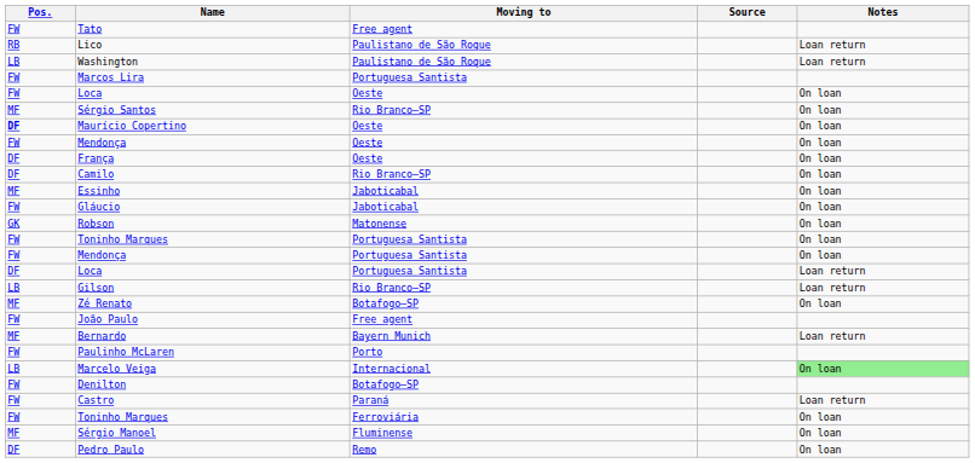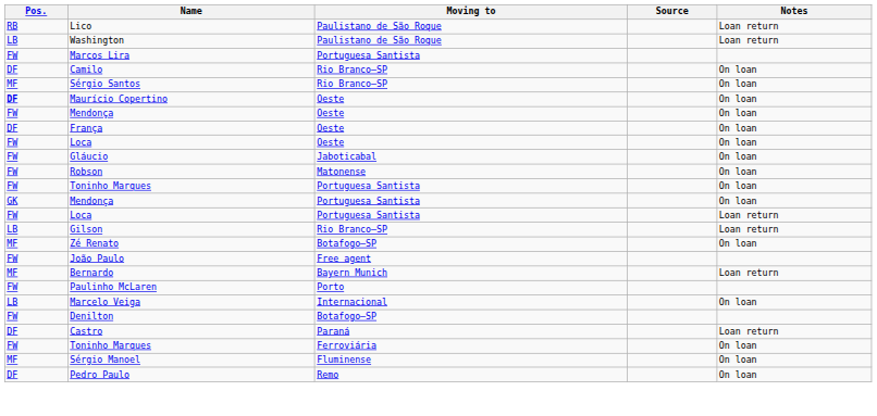 <table class="wikitable sortable" style="width:60%; text-align:center; font-size:95%; text-align:left;">
 <tr>
 <th><a href='#'>Pos.</a></th>
 <th>Name</th>
 <th>Moving to</th>
 <th>Source</th>
 <th>Notes</th>
-</tr>
-<tr>
-<td><a href='#'>FW</a></td>
-<td style="text-align:left;"> <a href='#'>Tato</a></td>
-<td style="text-align:left;"><a href='#'>Free agent</a></td>
-<td></td>
-<td></td>
 </tr>
 <tr>
 <td><a href='#'>RB</a></td>
 <td style="text-align:left;"> Lico</td>
 <td style="text-align:left;"><a href='#'>Paulistano de São Roque</a></td>
 <td></td>
 <td>Loan return</td>
 </tr>
 <tr>
 <td><a href='#'>LB</a></td>
 <td style="text-align:left;"> Washington</td>
 <td style="text-align:left;"><a href='#'>Paulistano de São Roque</a></td>
 <td></td>
 <td>Loan return</td>
 </tr>
 <tr>
 <td><a href='#'>FW</a></td>
 <td style="text-align:left;"> <a href='#'>Marcos Lira</a></td>
 <td style="text-align:left;"><a href='#'>Portuguesa Santista</a></td>
 <td></td>
 <td></td>
 </tr>
 <tr>
-<td><a href='#'>FW</a></td>
-<td style="text-align:left;"> <a href='#'>Loca</a></td>
-<td style="text-align:left;"><a href='#'>Oeste</a></td>
+<td><a href='#'>DF</a></td>
+<td style="text-align:left;"> <a href='#'>Camilo</a></td>
+<td style="text-align:left;"><a href='#'>Rio Branco–SP</a></td>
 <td></td>
 <td>On loan</td>
 </tr>
 <tr>
 <td><a href='#'>MF</a></td>
 <td style="text-align:left;"> <a href='#'>Sérgio Santos</a></td>
 <td style="text-align:left;"><a href='#'>Rio Branco–SP</a></td>
 <td></td>
 <td>On loan</td>
 </tr>
 <tr>
 <td><strong><a href='#'>DF</a></strong></td>
 <td style="text-align:left;"> <a href='#'>Maurício Copertino</a></td>
 <td style="text-align:left;"><a href='#'>Oeste</a></td>
 <td></td>
 <td>On loan</td>
 </tr>
 <tr>
 <td><a href='#'>FW</a></td>
 <td style="text-align:left;"> <a href='#'>Mendonça</a></td>
 <td style="text-align:left;"><a href='#'>Oeste</a></td>
 <td></td>
 <td>On loan</td>
 </tr>
 <tr>
 <td><a href='#'>DF</a></td>
 <td style="text-align:left;"> <a href='#'>França</a></td>
 <td style="text-align:left;"><a href='#'>Oeste</a></td>
 <td></td>
 <td>On loan</td>
 </tr>
 <tr>
-<td><a href='#'>DF</a></td>
-<td style="text-align:left;"> <a href='#'>Camilo</a></td>
-<td style="text-align:left;"><a href='#'>Rio Branco–SP</a></td>
-<td></td>
-<td>On loan</td>
-</tr>
-<tr>
-<td><a href='#'>MF</a></td>
-<td style="text-align:left;"> <a href='#'>Essinho</a></td>
-<td style="text-align:left;"><a href='#'>Jaboticabal</a></td>
+<td><a href='#'>FW</a></td>
+<td style="text-align:left;"> <a href='#'>Loca</a></td>
+<td style="text-align:left;"><a href='#'>Oeste</a></td>
 <td></td>
 <td>On loan</td>
 </tr>
 <tr>
 <td><a href='#'>FW</a></td>
 <td style="text-align:left;"> <a href='#'>Gláucio</a></td>
 <td style="text-align:left;"><a href='#'>Jaboticabal</a></td>
 <td></td>
 <td>On loan</td>
 </tr>
 <tr>
-<td><a href='#'>GK</a></td>
+<td><a href='#'>FW</a></td>
 <td style="text-align:left;"> <a href='#'>Robson</a></td>
 <td style="text-align:left;"><a href='#'>Matonense</a></td>
 <td></td>
 <td>On loan</td>
 </tr>
 <tr>
 <td><a href='#'>FW</a></td>
 <td style="text-align:left;"> <a href='#'>Toninho Marques</a></td>
 <td style="text-align:left;"><a href='#'>Portuguesa Santista</a></td>
 <td></td>
 <td>On loan</td>
 </tr>
 <tr>
-<td><a href='#'>FW</a></td>
+<td><a href='#'>GK</a></td>
 <td style="text-align:left;"> <a href='#'>Mendonça</a></td>
 <td style="text-align:left;"><a href='#'>Portuguesa Santista</a></td>
 <td></td>
 <td>On loan</td>
 </tr>
 <tr>
-<td><a href='#'>DF</a></td>
+<td><a href='#'>FW</a></td>
 <td style="text-align:left;"> <a href='#'>Loca</a></td>
 <td style="text-align:left;"><a href='#'>Portuguesa Santista</a></td>
 <td></td>
 <td>Loan return</td>
 </tr>
 <tr>
 <td><a href='#'>LB</a></td>
 <td style="text-align:left;"> <a href='#'>Gilson</a></td>
 <td style="text-align:left;"><a href='#'>Rio Branco–SP</a></td>
 <td></td>
 <td>Loan return</td>
 </tr>
 <tr>
 <td><a href='#'>MF</a></td>
 <td style="text-align:left;"> <a href='#'>Zé Renato</a></td>
 <td style="text-align:left;"><a href='#'>Botafogo–SP</a></td>
 <td></td>
 <td>On loan</td>
 </tr>
 <tr>
 <td><a href='#'>FW</a></td>
 <td style="text-align:left;"> <a href='#'>João Paulo</a></td>
 <td style="text-align:left;"><a href='#'>Free agent</a></td>
 <td></td>
 <td></td>
 </tr>
 <tr>
 <td><a href='#'>MF</a></td>
 <td style="text-align:left;"> <a href='#'>Bernardo</a></td>
 <td style="text-align:left;"><a href='#'>Bayern Munich</a> </td>
 <td></td>
 <td>Loan return</td>
 </tr>
 <tr>
 <td><a href='#'>FW</a></td>
 <td style="text-align:left;"> <a href='#'>Paulinho McLaren</a></td>
 <td style="text-align:left;"><a href='#'>Porto</a> </td>
 <td></td>
 <td></td>
 </tr>
 <tr>
 <td><a href='#'>LB</a></td>
 <td style="text-align:left;"> <a href='#'>Marcelo Veiga</a></td>
 <td style="text-align:left;"><a href='#'>Internacional</a></td>
 <td></td>
-<td style="background: lightgreen;">On loan</td>
+<td>On loan</td>
 </tr>
 <tr>
 <td><a href='#'>FW</a></td>
 <td style="text-align:left;"> <a href='#'>Denilton</a></td>
 <td style="text-align:left;"><a href='#'>Botafogo–SP</a></td>
 <td></td>
 <td></td>
 </tr>
 <tr>
-<td><a href='#'>FW</a></td>
+<td><a href='#'>DF</a></td>
 <td style="text-align:left;"> <a href='#'>Castro</a></td>
 <td style="text-align:left;"><a href='#'>Paraná</a></td>
 <td></td>
 <td>Loan return</td>
 </tr>
 <tr>
 <td><a href='#'>FW</a></td>
 <td style="text-align:left;"> <a href='#'>Toninho Marques</a></td>
 <td style="text-align:left;"><a href='#'>Ferroviária</a></td>
 <td></td>
 <td>On loan</td>
 </tr>
 <tr>
 <td><a href='#'>MF</a></td>
 <td style="text-align:left;"> <a href='#'>Sérgio Manoel</a></td>
 <td style="text-align:left;"><a href='#'>Fluminense</a></td>
 <td></td>
 <td>On loan</td>
 </tr>
 <tr>
 <td><a href='#'>DF</a></td>
 <td style="text-align:left;"> <a href='#'>Pedro Paulo</a></td>
 <td style="text-align:left;"><a href='#'>Remo</a></td>
 <td></td>
 <td>On loan</td>
 </tr>
 </table>
